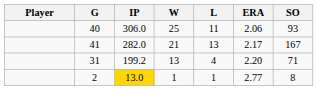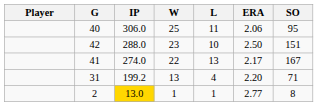 <table class="wikitable sortable">
 <tr>
 <th bgcolor="#DDDDFF" width="16%">Player</th>
 <th bgcolor="#DDDDFF" width="9%">G</th>
 <th bgcolor="#DDDDFF" width="9%">IP</th>
 <th bgcolor="#DDDDFF" width="9%">W</th>
 <th bgcolor="#DDDDFF" width="9%">L</th>
 <th bgcolor="#DDDDFF" width="9%">ERA</th>
 <th bgcolor="#DDDDFF" width="9%">SO</th>
 </tr>
 <tr align="center">
 <td></td>
 <td>40</td>
 <td>306.0</td>
 <td>25</td>
 <td>11</td>
 <td>2.06</td>
-<td>93</td>
+<td>95</td>
+</tr>
+<tr align="center">
+<td></td>
+<td>42</td>
+<td>288.0</td>
+<td>23</td>
+<td>10</td>
+<td>2.50</td>
+<td>151</td>
 </tr>
 <tr align="center">
 <td></td>
 <td>41</td>
-<td>282.0</td>
-<td>21</td>
+<td>274.0</td>
+<td>22</td>
 <td>13</td>
 <td>2.17</td>
 <td>167</td>
 </tr>
 <tr align="center">
 <td></td>
 <td>31</td>
 <td>199.2</td>
 <td>13</td>
 <td>4</td>
 <td>2.20</td>
 <td>71</td>
 </tr>
 <tr align="center">
 <td></td>
 <td>2</td>
 <td style="background: gold;">13.0</td>
 <td>1</td>
 <td>1</td>
 <td>2.77</td>
 <td>8</td>
 </tr>
 </table>
